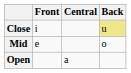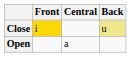 <table class="wikitable">
 <tr>
 <th></th>
 <th>Front</th>
 <th>Central</th>
 <th>Back</th>
 </tr>
 <tr>
 <th>Close</th>
-<td>i</td>
+<td style="background: gold;">i</td>
 <td></td>
 <td style="background: khaki;">u</td>
-</tr>
-<tr>
-<th>Mid</th>
-<td>e</td>
-<td></td>
-<td>o</td>
 </tr>
 <tr>
 <th>Open</th>
 <td></td>
 <td>a</td>
 <td></td>
 </tr>
 </table>
